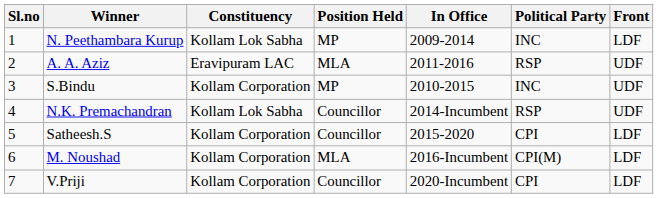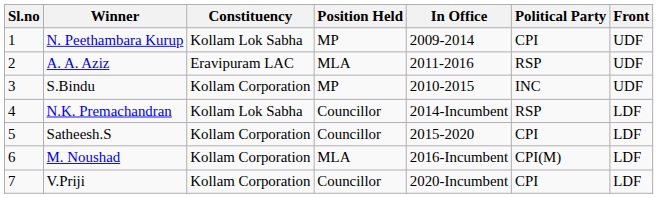 <table class="wikitable sortable">
 <tr>
 <th>Sl.no</th>
 <th>Winner</th>
 <th>Constituency</th>
 <th>Position Held</th>
 <th>In Office</th>
 <th>Political Party</th>
 <th>Front</th>
 </tr>
 <tr>
 <td>1</td>
 <td><a href='#'>N. Peethambara Kurup</a></td>
 <td>Kollam Lok Sabha</td>
 <td>MP</td>
 <td>2009-2014</td>
-<td>INC</td>
-<td>LDF</td>
+<td>CPI</td>
+<td>UDF</td>
 </tr>
 <tr>
 <td>2</td>
 <td><a href='#'>A. A. Aziz</a></td>
 <td>Eravipuram LAC</td>
 <td>MLA</td>
 <td>2011-2016</td>
 <td>RSP</td>
 <td>UDF</td>
 </tr>
 <tr>
 <td>3</td>
 <td>S.Bindu</td>
 <td>Kollam Corporation</td>
 <td>MP</td>
 <td>2010-2015</td>
 <td>INC</td>
 <td>UDF</td>
 </tr>
 <tr>
 <td>4</td>
 <td><a href='#'>N.K. Premachandran</a></td>
 <td>Kollam Lok Sabha</td>
 <td>Councillor</td>
 <td>2014-Incumbent</td>
 <td>RSP</td>
-<td>UDF</td>
+<td>LDF</td>
 </tr>
 <tr>
 <td>5</td>
 <td>Satheesh.S</td>
 <td>Kollam Corporation</td>
 <td>Councillor</td>
 <td>2015-2020</td>
 <td>CPI</td>
 <td>LDF</td>
 </tr>
 <tr>
 <td>6</td>
 <td><a href='#'>M. Noushad</a></td>
 <td>Kollam Corporation</td>
 <td>MLA</td>
 <td>2016-Incumbent</td>
 <td>CPI(M)</td>
 <td>LDF</td>
 </tr>
 <tr>
 <td>7</td>
 <td>V.Priji</td>
 <td>Kollam Corporation</td>
 <td>Councillor</td>
 <td>2020-Incumbent</td>
 <td>CPI</td>
 <td>LDF</td>
 </tr>
 </table>
